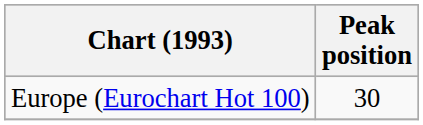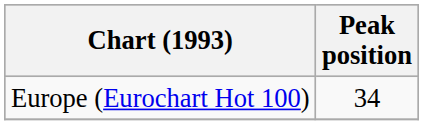 <table class="wikitable plainrowheaders">
 <tr>
 <th>Chart (1993)</th>
 <th>Peak<br>position</th>
 </tr>
 <tr>
 <td>Europe (<a href='#'>Eurochart Hot 100</a>)</td>
-<td align="center">30</td>
+<td align="center">34</td>
 </tr>
 <tr>
 </tr>
 </table>
